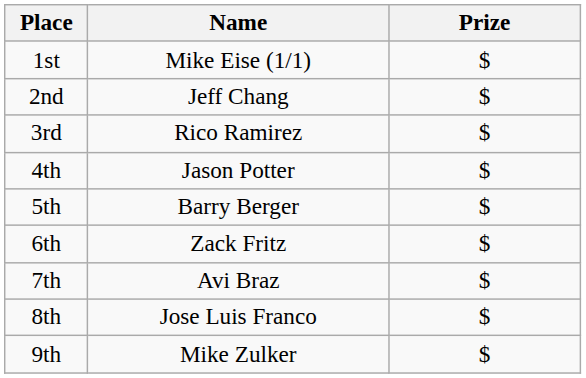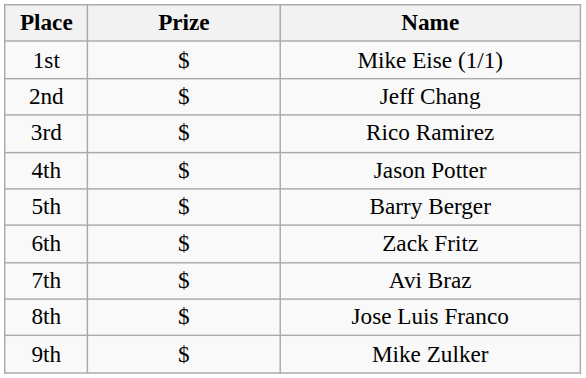 <table class="wikitable">
 <tr>
 <th width="50">Place</th>
+<th width="125">Prize</th>
 <th width="200">Name</th>
-<th width="125">Prize</th>
 </tr>
 <tr>
 <td align = "center">1st</td>
+<td align = "center">$</td>
 <td align = "center">Mike Eise (1/1)</td>
-<td align = "center">$</td>
 </tr>
 <tr>
 <td align = "center">2nd</td>
+<td align = "center">$</td>
 <td align = "center">Jeff Chang</td>
-<td align = "center">$</td>
 </tr>
 <tr>
 <td align = "center">3rd</td>
+<td align = "center">$</td>
 <td align = "center">Rico Ramirez</td>
-<td align = "center">$</td>
 </tr>
 <tr>
 <td align = "center">4th</td>
+<td align = "center">$</td>
 <td align = "center">Jason Potter</td>
-<td align = "center">$</td>
 </tr>
 <tr>
 <td align = "center">5th</td>
+<td align = "center">$</td>
 <td align = "center">Barry Berger</td>
-<td align = "center">$</td>
 </tr>
 <tr>
 <td align = "center">6th</td>
+<td align = "center">$</td>
 <td align = "center">Zack Fritz</td>
-<td align = "center">$</td>
 </tr>
 <tr>
 <td align = "center">7th</td>
+<td align = "center">$</td>
 <td align = "center">Avi Braz</td>
-<td align = "center">$</td>
 </tr>
 <tr>
 <td align = "center">8th</td>
+<td align = "center">$</td>
 <td align = "center">Jose Luis Franco</td>
-<td align = "center">$</td>
 </tr>
 <tr>
 <td align = "center">9th</td>
+<td align = "center">$</td>
 <td align = "center">Mike Zulker</td>
-<td align = "center">$</td>
 </tr>
 </table>
